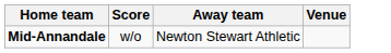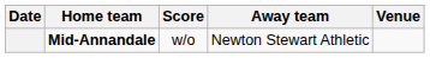 <table class="wikitable football-result-list" style="max-width: 80em; text-align: center">
 <tr>
+<th scope="col">Date</th>
 <th scope="col">Home team</th>
 <th scope="col">Score</th>
 <th scope="col">Away team</th>
 <th scope="col">Venue</th>
 </tr>
 <tr>
+<th scope="row"></th>
 <td align=right><strong>Mid-Annandale</strong></td>
 <td>w/o</td>
 <td align=left>Newton Stewart Athletic</td>
 <td></td>
 </tr>
 </table>
